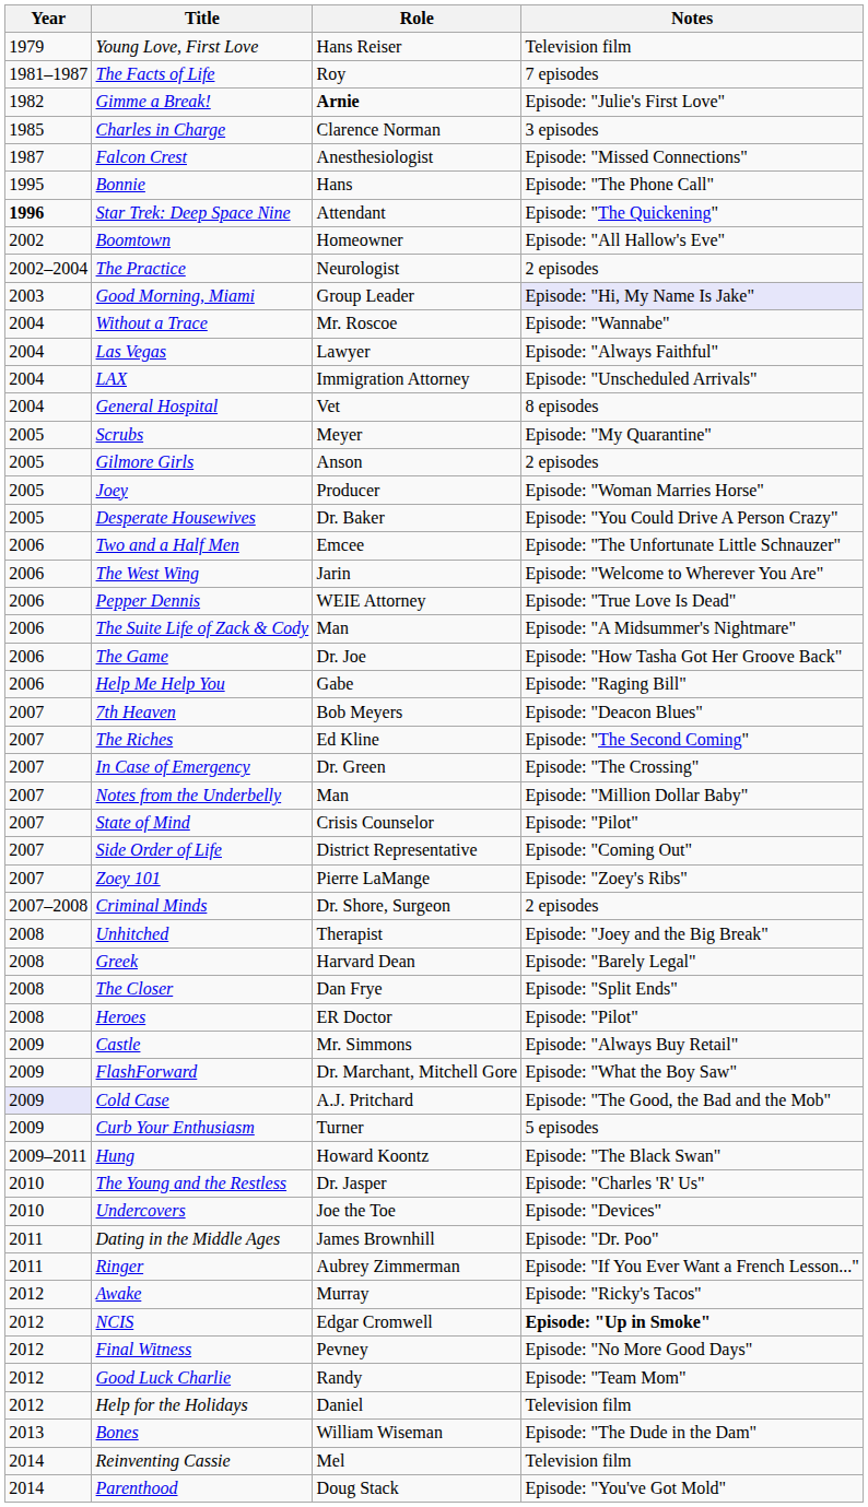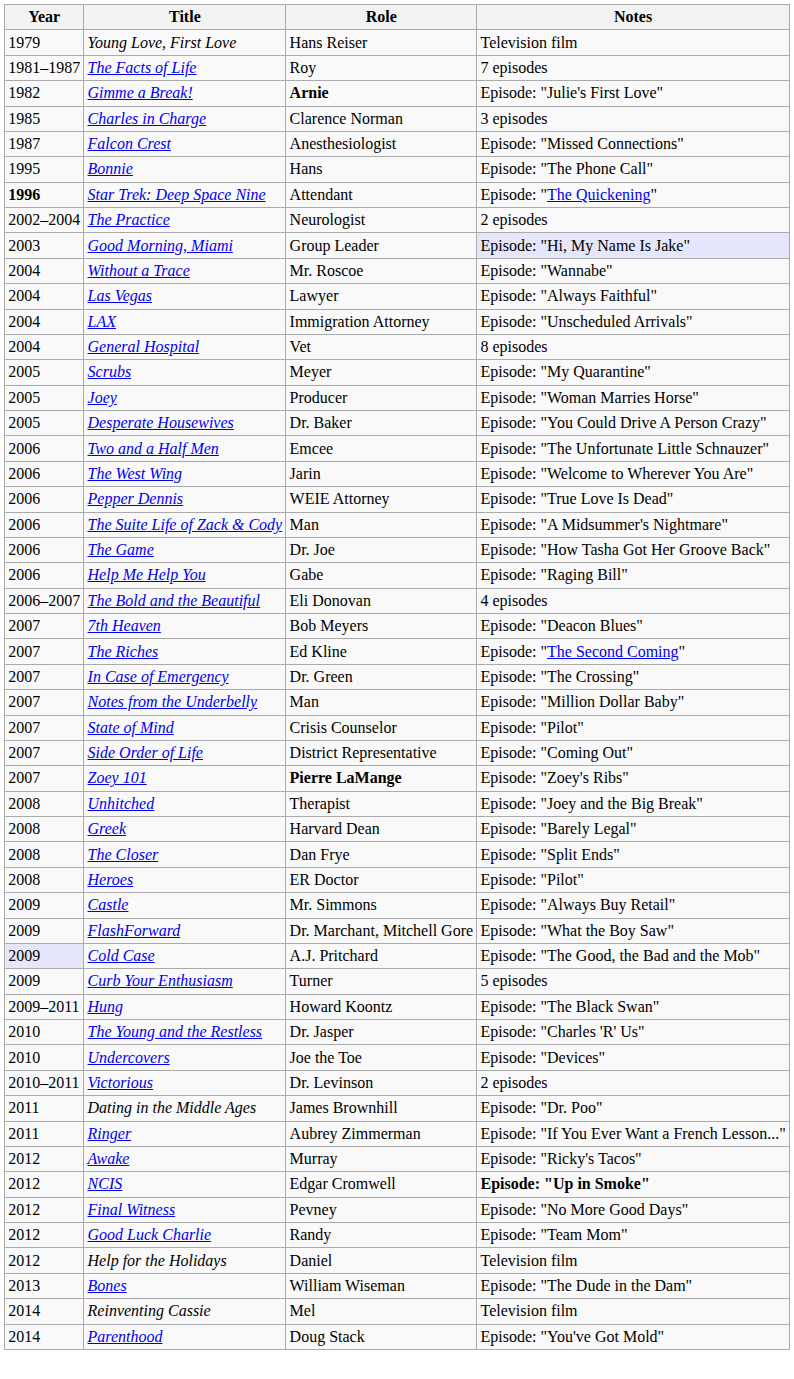 <table class="wikitable sortable">
 <tr>
 <th>Year</th>
 <th>Title</th>
 <th>Role</th>
 <th>Notes</th>
 </tr>
 <tr>
 <td>1979</td>
 <td><em>Young Love, First Love</em></td>
 <td>Hans Reiser</td>
 <td>Television film</td>
 </tr>
 <tr>
 <td>1981–1987</td>
 <td><em><a href='#'>The Facts of Life</a></em></td>
 <td>Roy</td>
 <td>7 episodes</td>
 </tr>
 <tr>
 <td>1982</td>
 <td><em><a href='#'>Gimme a Break!</a></em></td>
 <td><strong>Arnie</strong></td>
 <td>Episode: "Julie's First Love"</td>
 </tr>
 <tr>
 <td>1985</td>
 <td><em><a href='#'>Charles in Charge</a></em></td>
 <td>Clarence Norman</td>
 <td>3 episodes</td>
 </tr>
 <tr>
 <td>1987</td>
 <td><em><a href='#'>Falcon Crest</a></em></td>
 <td>Anesthesiologist</td>
 <td>Episode: "Missed Connections"</td>
 </tr>
 <tr>
 <td>1995</td>
 <td><em><a href='#'>Bonnie</a></em></td>
 <td>Hans</td>
 <td>Episode: "The Phone Call"</td>
 </tr>
 <tr>
 <td><strong>1996</strong></td>
 <td><em><a href='#'>Star Trek: Deep Space Nine</a></em></td>
 <td>Attendant</td>
 <td>Episode: "<a href='#'>The Quickening</a>"</td>
 </tr>
 <tr>
-<td>2002</td>
-<td><em><a href='#'>Boomtown</a></em></td>
-<td>Homeowner</td>
-<td>Episode: "All Hallow's Eve"</td>
-</tr>
-<tr>
 <td>2002–2004</td>
 <td><em><a href='#'>The Practice</a></em></td>
 <td>Neurologist</td>
 <td>2 episodes</td>
 </tr>
 <tr>
 <td>2003</td>
 <td><em><a href='#'>Good Morning, Miami</a></em></td>
 <td>Group Leader</td>
 <td style="background: lavender;">Episode: "Hi, My Name Is Jake"</td>
 </tr>
 <tr>
 <td>2004</td>
 <td><em><a href='#'>Without a Trace</a></em></td>
 <td>Mr. Roscoe</td>
 <td>Episode: "Wannabe"</td>
 </tr>
 <tr>
 <td>2004</td>
 <td><em><a href='#'>Las Vegas</a></em></td>
 <td>Lawyer</td>
 <td>Episode: "Always Faithful"</td>
 </tr>
 <tr>
 <td>2004</td>
 <td><em><a href='#'>LAX</a></em></td>
 <td>Immigration Attorney</td>
 <td>Episode: "Unscheduled Arrivals"</td>
 </tr>
 <tr>
 <td>2004</td>
 <td><em><a href='#'>General Hospital</a></em></td>
 <td>Vet</td>
 <td>8 episodes</td>
 </tr>
 <tr>
 <td>2005</td>
 <td><em><a href='#'>Scrubs</a></em></td>
 <td>Meyer</td>
 <td>Episode: "My Quarantine"</td>
-</tr>
-<tr>
-<td>2005</td>
-<td><em><a href='#'>Gilmore Girls</a></em></td>
-<td>Anson</td>
-<td>2 episodes</td>
 </tr>
 <tr>
 <td>2005</td>
 <td><em><a href='#'>Joey</a></em></td>
 <td>Producer</td>
 <td>Episode: "Woman Marries Horse"</td>
 </tr>
 <tr>
 <td>2005</td>
 <td><em><a href='#'>Desperate Housewives</a></em></td>
 <td>Dr. Baker</td>
 <td>Episode: "You Could Drive A Person Crazy"</td>
 </tr>
 <tr>
 <td>2006</td>
 <td><em><a href='#'>Two and a Half Men</a></em></td>
 <td>Emcee</td>
 <td>Episode: "The Unfortunate Little Schnauzer"</td>
 </tr>
 <tr>
 <td>2006</td>
 <td><em><a href='#'>The West Wing</a></em></td>
 <td>Jarin</td>
 <td>Episode: "Welcome to Wherever You Are"</td>
 </tr>
 <tr>
 <td>2006</td>
 <td><em><a href='#'>Pepper Dennis</a></em></td>
 <td>WEIE Attorney</td>
 <td>Episode: "True Love Is Dead"</td>
 </tr>
 <tr>
 <td>2006</td>
 <td><em><a href='#'>The Suite Life of Zack & Cody</a></em></td>
 <td>Man</td>
 <td>Episode: "A Midsummer's Nightmare"</td>
 </tr>
 <tr>
 <td>2006</td>
 <td><em><a href='#'>The Game</a></em></td>
 <td>Dr. Joe</td>
 <td>Episode: "How Tasha Got Her Groove Back"</td>
 </tr>
 <tr>
 <td>2006</td>
 <td><em><a href='#'>Help Me Help You</a></em></td>
 <td>Gabe</td>
 <td>Episode: "Raging Bill"</td>
 </tr>
 <tr>
+<td>2006–2007</td>
+<td><em><a href='#'>The Bold and the Beautiful</a></em></td>
+<td>Eli Donovan</td>
+<td>4 episodes</td>
+</tr>
+<tr>
 <td>2007</td>
 <td><em><a href='#'>7th Heaven</a></em></td>
 <td>Bob Meyers</td>
 <td>Episode: "Deacon Blues"</td>
 </tr>
 <tr>
 <td>2007</td>
 <td><em><a href='#'>The Riches</a></em></td>
 <td>Ed Kline</td>
 <td>Episode: "<a href='#'>The Second Coming</a>"</td>
 </tr>
 <tr>
 <td>2007</td>
 <td><em><a href='#'>In Case of Emergency</a></em></td>
 <td>Dr. Green</td>
 <td>Episode: "The Crossing"</td>
 </tr>
 <tr>
 <td>2007</td>
 <td><em><a href='#'>Notes from the Underbelly</a></em></td>
 <td>Man</td>
 <td>Episode: "Million Dollar Baby"</td>
 </tr>
 <tr>
 <td>2007</td>
 <td><em><a href='#'>State of Mind</a></em></td>
 <td>Crisis Counselor</td>
 <td>Episode: "Pilot"</td>
 </tr>
 <tr>
 <td>2007</td>
 <td><em><a href='#'>Side Order of Life</a></em></td>
 <td>District Representative</td>
 <td>Episode: "Coming Out"</td>
 </tr>
 <tr>
 <td>2007</td>
 <td><em><a href='#'>Zoey 101</a></em></td>
-<td>Pierre LaMange</td>
+<td><strong>Pierre LaMange</strong></td>
 <td>Episode: "Zoey's Ribs"</td>
-</tr>
-<tr>
-<td>2007–2008</td>
-<td><em><a href='#'>Criminal Minds</a></em></td>
-<td>Dr. Shore, Surgeon</td>
-<td>2 episodes</td>
 </tr>
 <tr>
 <td>2008</td>
 <td><em><a href='#'>Unhitched</a></em></td>
 <td>Therapist</td>
 <td>Episode: "Joey and the Big Break"</td>
 </tr>
 <tr>
 <td>2008</td>
 <td><em><a href='#'>Greek</a></em></td>
 <td>Harvard Dean</td>
 <td>Episode: "Barely Legal"</td>
 </tr>
 <tr>
 <td>2008</td>
 <td><em><a href='#'>The Closer</a></em></td>
 <td>Dan Frye</td>
 <td>Episode: "Split Ends"</td>
 </tr>
 <tr>
 <td>2008</td>
 <td><em><a href='#'>Heroes</a></em></td>
 <td>ER Doctor</td>
 <td>Episode: "Pilot"</td>
 </tr>
 <tr>
 <td>2009</td>
 <td><em><a href='#'>Castle</a></em></td>
 <td>Mr. Simmons</td>
 <td>Episode: "Always Buy Retail"</td>
 </tr>
 <tr>
 <td>2009</td>
 <td><em><a href='#'>FlashForward</a></em></td>
 <td>Dr. Marchant, Mitchell Gore</td>
 <td>Episode: "What the Boy Saw"</td>
 </tr>
 <tr>
 <td style="background: lavender;">2009</td>
 <td><em><a href='#'>Cold Case</a></em></td>
 <td>A.J. Pritchard</td>
 <td>Episode: "The Good, the Bad and the Mob"</td>
 </tr>
 <tr>
 <td>2009</td>
 <td><em><a href='#'>Curb Your Enthusiasm</a></em></td>
 <td>Turner</td>
 <td>5 episodes</td>
 </tr>
 <tr>
 <td>2009–2011</td>
 <td><em><a href='#'>Hung</a></em></td>
 <td>Howard Koontz</td>
 <td>Episode: "The Black Swan"</td>
 </tr>
 <tr>
 <td>2010</td>
 <td><em><a href='#'>The Young and the Restless</a></em></td>
 <td>Dr. Jasper</td>
 <td>Episode: "Charles 'R' Us"</td>
 </tr>
 <tr>
 <td>2010</td>
 <td><em><a href='#'>Undercovers</a></em></td>
 <td>Joe the Toe</td>
 <td>Episode: "Devices"</td>
 </tr>
 <tr>
+<td>2010–2011</td>
+<td><em><a href='#'>Victorious</a></em></td>
+<td>Dr. Levinson</td>
+<td>2 episodes</td>
+</tr>
+<tr>
 <td>2011</td>
 <td><em>Dating in the Middle Ages</em></td>
 <td>James Brownhill</td>
 <td>Episode: "Dr. Poo"</td>
 </tr>
 <tr>
 <td>2011</td>
 <td><em><a href='#'>Ringer</a></em></td>
 <td>Aubrey Zimmerman</td>
 <td>Episode: "If You Ever Want a French Lesson..."</td>
 </tr>
 <tr>
 <td>2012</td>
 <td><em><a href='#'>Awake</a></em></td>
 <td>Murray</td>
 <td>Episode: "Ricky's Tacos"</td>
 </tr>
 <tr>
 <td>2012</td>
 <td><em><a href='#'>NCIS</a></em></td>
 <td>Edgar Cromwell</td>
 <td><strong>Episode: "Up in Smoke"</strong></td>
 </tr>
 <tr>
 <td>2012</td>
 <td><em><a href='#'>Final Witness</a></em></td>
 <td>Pevney</td>
 <td>Episode: "No More Good Days"</td>
 </tr>
 <tr>
 <td>2012</td>
 <td><em><a href='#'>Good Luck Charlie</a></em></td>
 <td>Randy</td>
 <td>Episode: "Team Mom"</td>
 </tr>
 <tr>
 <td>2012</td>
 <td><em>Help for the Holidays</em></td>
 <td>Daniel</td>
 <td>Television film</td>
 </tr>
 <tr>
 <td>2013</td>
 <td><em><a href='#'>Bones</a></em></td>
 <td>William Wiseman</td>
 <td>Episode: "The Dude in the Dam"</td>
 </tr>
 <tr>
 <td>2014</td>
 <td><em>Reinventing Cassie</em></td>
 <td>Mel</td>
 <td>Television film</td>
 </tr>
 <tr>
 <td>2014</td>
 <td><em><a href='#'>Parenthood</a></em></td>
 <td>Doug Stack</td>
 <td>Episode: "You've Got Mold"</td>
 </tr>
 </table>
